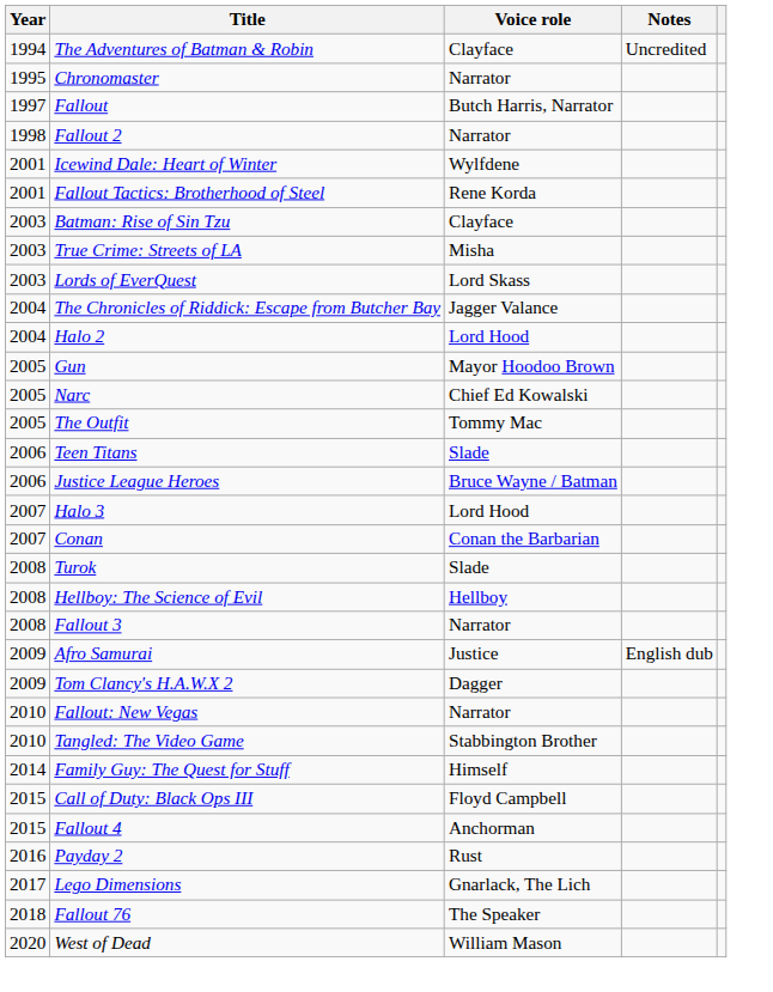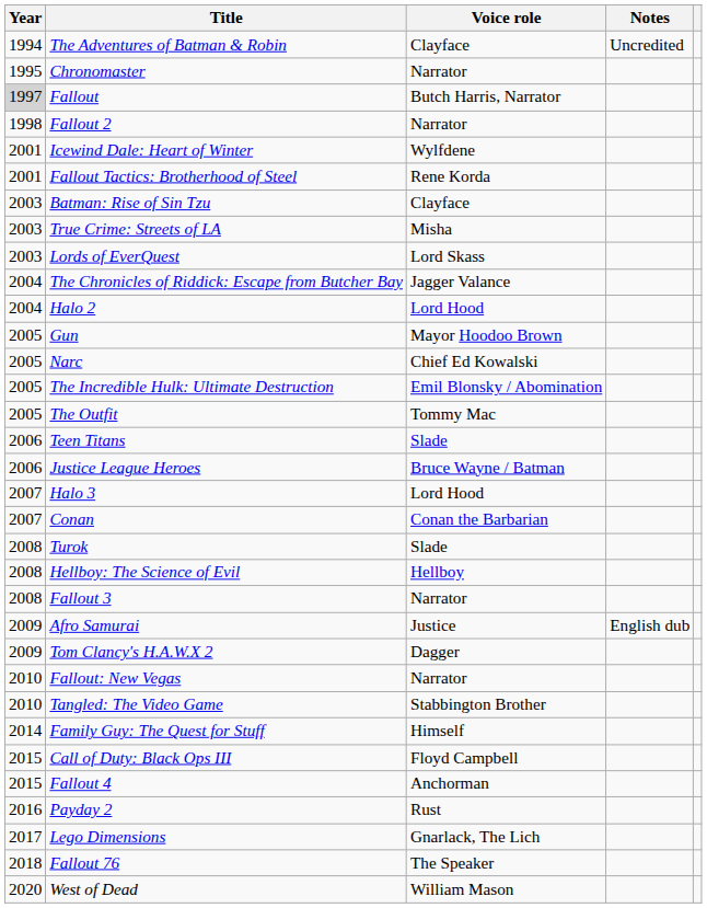 <table class="wikitable plainrowheaders sortable" style="margin-right: 0;">
 <tr>
 <th scope="col">Year</th>
 <th scope="col">Title</th>
 <th scope="col">Voice role</th>
 <th scope="col" class="unsortable">Notes</th>
 <th scope="col" class="unsortable"></th>
 </tr>
 <tr>
 <td>1994</td>
 <td><em><a href='#'>The Adventures of Batman & Robin</a></em></td>
 <td>Clayface</td>
 <td>Uncredited</td>
 <td style="text-align: center;"></td>
 </tr>
 <tr>
 <td>1995</td>
 <td><em><a href='#'>Chronomaster</a></em></td>
 <td>Narrator</td>
 <td></td>
 <td style="text-align: center;"></td>
 </tr>
 <tr>
-<td>1997</td>
+<td style="background: lightgrey;">1997</td>
 <td><em><a href='#'>Fallout</a></em></td>
 <td>Butch Harris, Narrator</td>
 <td></td>
 <td style="text-align: center;"></td>
 </tr>
 <tr>
 <td>1998</td>
 <td><em><a href='#'>Fallout 2</a></em></td>
 <td>Narrator</td>
 <td></td>
 <td style="text-align: center;"></td>
 </tr>
 <tr>
 <td>2001</td>
 <td><em><a href='#'>Icewind Dale: Heart of Winter</a></em></td>
 <td>Wylfdene</td>
 <td></td>
 <td style="text-align: center;"></td>
 </tr>
 <tr>
 <td>2001</td>
 <td><em><a href='#'>Fallout Tactics: Brotherhood of Steel</a></em></td>
 <td>Rene Korda</td>
 <td></td>
 <td style="text-align: center;"></td>
 </tr>
 <tr>
 <td>2003</td>
 <td><em><a href='#'>Batman: Rise of Sin Tzu</a></em></td>
 <td>Clayface</td>
 <td></td>
 <td style="text-align: center;"></td>
 </tr>
 <tr>
 <td>2003</td>
 <td><em><a href='#'>True Crime: Streets of LA</a></em></td>
 <td>Misha</td>
 <td></td>
 <td style="text-align: center;"></td>
 </tr>
 <tr>
 <td>2003</td>
 <td><em><a href='#'>Lords of EverQuest</a></em></td>
 <td>Lord Skass</td>
 <td></td>
 <td style="text-align: center;"></td>
 </tr>
 <tr>
 <td>2004</td>
 <td><em><a href='#'>The Chronicles of Riddick: Escape from Butcher Bay</a></em></td>
 <td>Jagger Valance</td>
 <td></td>
 <td style="text-align: center;"></td>
 </tr>
 <tr>
 <td>2004</td>
 <td><em><a href='#'>Halo 2</a></em></td>
 <td><a href='#'>Lord Hood</a></td>
 <td></td>
 <td style="text-align: center;"></td>
 </tr>
 <tr>
 <td>2005</td>
 <td><em><a href='#'>Gun</a></em></td>
 <td>Mayor <a href='#'>Hoodoo Brown</a></td>
 <td></td>
 <td style="text-align: center;"></td>
 </tr>
 <tr>
 <td>2005</td>
 <td><em><a href='#'>Narc</a></em></td>
 <td>Chief Ed Kowalski</td>
+<td></td>
+<td style="text-align: center;"></td>
+</tr>
+<tr>
+<td>2005</td>
+<td><em><a href='#'>The Incredible Hulk: Ultimate Destruction</a></em></td>
+<td><a href='#'>Emil Blonsky / Abomination</a></td>
 <td></td>
 <td style="text-align: center;"></td>
 </tr>
 <tr>
 <td>2005</td>
 <td><em><a href='#'>The Outfit</a></em></td>
 <td>Tommy Mac</td>
 <td></td>
 <td style="text-align: center;"></td>
 </tr>
 <tr>
 <td>2006</td>
 <td><em><a href='#'>Teen Titans</a></em></td>
 <td><a href='#'>Slade</a></td>
 <td></td>
 <td style="text-align: center;"></td>
 </tr>
 <tr>
 <td>2006</td>
 <td><em><a href='#'>Justice League Heroes</a></em></td>
 <td><a href='#'>Bruce Wayne / Batman</a></td>
 <td></td>
 <td style="text-align: center;"></td>
 </tr>
 <tr>
 <td>2007</td>
 <td><em><a href='#'>Halo 3</a></em></td>
 <td>Lord Hood</td>
 <td></td>
 <td style="text-align: center;"></td>
 </tr>
 <tr>
 <td>2007</td>
 <td><em><a href='#'>Conan</a></em></td>
 <td><a href='#'>Conan the Barbarian</a></td>
 <td></td>
 <td style="text-align: center;"></td>
 </tr>
 <tr>
 <td>2008</td>
 <td><em><a href='#'>Turok</a></em></td>
 <td>Slade</td>
 <td></td>
 <td style="text-align: center;"></td>
 </tr>
 <tr>
 <td>2008</td>
 <td><em><a href='#'>Hellboy: The Science of Evil</a></em></td>
 <td><a href='#'>Hellboy</a></td>
 <td></td>
 <td style="text-align: center;"></td>
 </tr>
 <tr>
 <td>2008</td>
 <td><em><a href='#'>Fallout 3</a></em></td>
 <td>Narrator</td>
 <td></td>
 <td style="text-align: center;"></td>
 </tr>
 <tr>
 <td>2009</td>
 <td><em><a href='#'>Afro Samurai</a></em></td>
 <td>Justice</td>
 <td>English dub</td>
 <td style="text-align: center;"></td>
 </tr>
 <tr>
 <td>2009</td>
 <td><em><a href='#'>Tom Clancy's H.A.W.X 2</a></em></td>
 <td>Dagger</td>
 <td></td>
 <td style="text-align: center;"></td>
 </tr>
 <tr>
 <td>2010</td>
 <td><em><a href='#'>Fallout: New Vegas</a></em></td>
 <td>Narrator</td>
 <td></td>
 <td style="text-align: center;"></td>
 </tr>
 <tr>
 <td>2010</td>
 <td><em><a href='#'>Tangled: The Video Game</a></em></td>
 <td>Stabbington Brother</td>
 <td></td>
 <td style="text-align: center;"></td>
 </tr>
 <tr>
 <td>2014</td>
 <td><em><a href='#'>Family Guy: The Quest for Stuff</a></em></td>
 <td>Himself</td>
 <td></td>
 <td style="text-align: center;"></td>
 </tr>
 <tr>
 <td>2015</td>
 <td><em><a href='#'>Call of Duty: Black Ops III</a></em></td>
 <td>Floyd Campbell</td>
 <td></td>
 <td style="text-align: center;"></td>
 </tr>
 <tr>
 <td>2015</td>
 <td><em><a href='#'>Fallout 4</a></em></td>
 <td>Anchorman</td>
 <td></td>
 <td style="text-align: center;"></td>
 </tr>
 <tr>
 <td>2016</td>
 <td><em><a href='#'>Payday 2</a></em></td>
 <td>Rust</td>
 <td></td>
 <td style="text-align: center;"></td>
 </tr>
 <tr>
 <td>2017</td>
 <td><em><a href='#'>Lego Dimensions</a></em></td>
 <td>Gnarlack, The Lich</td>
 <td></td>
 <td style="text-align: center;"></td>
 </tr>
 <tr>
 <td>2018</td>
 <td><em><a href='#'>Fallout 76</a></em></td>
 <td>The Speaker</td>
 <td></td>
 <td style="text-align: center;"></td>
 </tr>
 <tr>
 <td>2020</td>
 <td><em>West of Dead</em></td>
 <td>William Mason</td>
 <td></td>
 <td style="text-align: center;"></td>
 </tr>
 </table>
